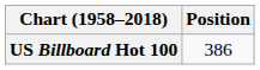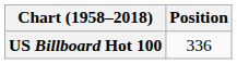 <table class="wikitable plainrowheaders" style="text-align:center">
 <tr>
 <th scope="col">Chart (1958–2018)</th>
 <th scope="col">Position</th>
 </tr>
 <tr>
 <th scope="row">US <em>Billboard</em> Hot 100</th>
-<td>386</td>
+<td>336</td>
 </tr>
 </table>
